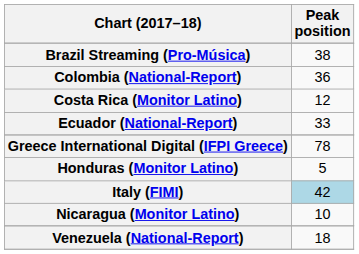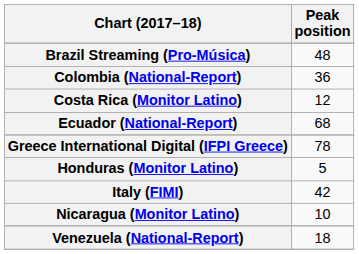 <table class="wikitable sortable plainrowheaders">
 <tr>
 <th scope="col">Chart (2017–18)</th>
 <th scope="col">Peak<br>position</th>
 </tr>
 <tr>
 </tr>
 <tr>
 </tr>
 <tr>
 <th scope="row">Brazil Streaming (<a href='#'>Pro-Música</a>)</th>
-<td style="text-align:center;">38</td>
+<td style="text-align:center;">48</td>
 </tr>
 <tr>
 <th scope="row">Colombia (<a href='#'>National-Report</a>)</th>
 <td style="text-align:center;">36</td>
 </tr>
 <tr>
 <th scope="row">Costa Rica (<a href='#'>Monitor Latino</a>)</th>
 <td style="text-align:center;">12</td>
 </tr>
 <tr>
 <th scope="row">Ecuador (<a href='#'>National-Report</a>)</th>
-<td style="text-align:center;">33</td>
+<td style="text-align:center;">68</td>
 </tr>
 <tr>
 </tr>
 <tr>
 </tr>
 <tr>
 <th scope="row">Greece International Digital (<a href='#'>IFPI Greece</a>)</th>
 <td style="text-align:center;">78</td>
 </tr>
 <tr>
 <th scope="row">Honduras (<a href='#'>Monitor Latino</a>)</th>
 <td style="text-align:center;">5</td>
 </tr>
 <tr>
 <th scope="row">Italy (<a href='#'>FIMI</a>)</th>
-<td style="background: lightblue; text-align:center;">42</td>
+<td style="text-align:center;">42</td>
 </tr>
 <tr>
 <th scope="row">Nicaragua (<a href='#'>Monitor Latino</a>)</th>
 <td style="text-align:center;">10</td>
 </tr>
 <tr>
 </tr>
 <tr>
 </tr>
 <tr>
 <th scope="row">Venezuela (<a href='#'>National-Report</a>)</th>
 <td style="text-align:center;">18</td>
 </tr>
 <tr>
 </tr>
 </table>
